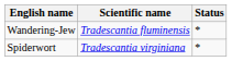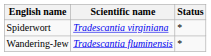 <table class="wikitable" |>
 <tr>
 <th>English name</th>
 <th>Scientific name</th>
 <th>Status</th>
 </tr>
 <tr>
+<td>Spiderwort</td>
+<td><em><a href='#'>Tradescantia virginiana</a></em></td>
+<td>*</td>
+</tr>
+<tr>
 <td>Wandering-Jew</td>
 <td><em><a href='#'>Tradescantia fluminensis</a></em></td>
 <td>*</td>
 </tr>
-<tr>
-<td>Spiderwort</td>
-<td><em><a href='#'>Tradescantia virginiana</a></em></td>
-<td>*</td>
-</tr>
 </table>
